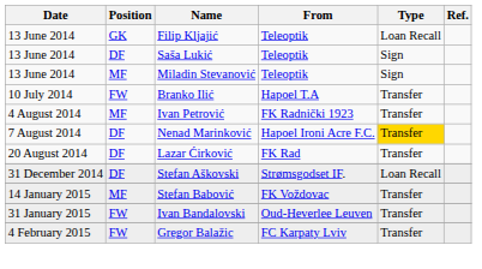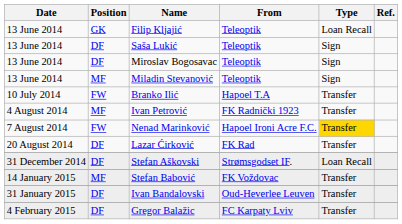 <table class="wikitable">
 <tr>
 <th>Date</th>
 <th>Position</th>
 <th>Name</th>
 <th>From</th>
 <th>Type</th>
 <th>Ref.</th>
 </tr>
 <tr>
 <td>13 June 2014</td>
 <td><a href='#'>GK</a></td>
 <td> <a href='#'>Filip Kljajić</a></td>
 <td> <a href='#'>Teleoptik</a></td>
 <td>Loan Recall</td>
 <td></td>
 </tr>
 <tr>
 <td>13 June 2014</td>
 <td><a href='#'>DF</a></td>
 <td> <a href='#'>Saša Lukić</a></td>
+<td> <a href='#'>Teleoptik</a></td>
+<td>Sign</td>
+<td></td>
+</tr>
+<tr>
+<td>13 June 2014</td>
+<td><a href='#'>DF</a></td>
+<td> Miroslav Bogosavac</td>
 <td> <a href='#'>Teleoptik</a></td>
 <td>Sign</td>
 <td></td>
 </tr>
 <tr>
 <td>13 June 2014</td>
 <td><a href='#'>MF</a></td>
 <td> <a href='#'>Miladin Stevanović</a></td>
 <td> <a href='#'>Teleoptik</a></td>
 <td>Sign</td>
 <td></td>
 </tr>
 <tr>
 <td>10 July 2014</td>
 <td><a href='#'>FW</a></td>
 <td> <a href='#'>Branko Ilić</a></td>
 <td> <a href='#'>Hapoel T.A</a></td>
 <td>Transfer</td>
 <td></td>
 </tr>
 <tr>
 <td>4 August 2014</td>
 <td><a href='#'>MF</a></td>
 <td> <a href='#'>Ivan Petrović</a></td>
 <td> <a href='#'>FK Radnički 1923</a></td>
 <td>Transfer</td>
 <td></td>
 </tr>
 <tr>
 <td>7 August 2014</td>
-<td><a href='#'>DF</a></td>
+<td><a href='#'>FW</a></td>
 <td> <a href='#'>Nenad Marinković</a></td>
 <td> <a href='#'>Hapoel Ironi Acre F.C.</a></td>
 <td style="background: gold;">Transfer</td>
 <td></td>
 </tr>
 <tr>
 <td>20 August 2014</td>
 <td><a href='#'>DF</a></td>
 <td> <a href='#'>Lazar Ćirković</a></td>
 <td> <a href='#'>FK Rad</a></td>
 <td>Transfer</td>
 <td></td>
 </tr>
 <tr>
 </tr>
 <tr bgcolor=#EEEEEE>
 <td>31 December 2014</td>
 <td><a href='#'>DF</a></td>
 <td> <a href='#'>Stefan Aškovski</a></td>
 <td> <a href='#'>Strømsgodset IF</a>.</td>
 <td>Loan Recall</td>
 <td></td>
 </tr>
 <tr>
 </tr>
 <tr bgcolor=#EEEEEE>
 <td>14 January 2015</td>
 <td><a href='#'>MF</a></td>
 <td> <a href='#'>Stefan Babović</a></td>
 <td> <a href='#'>FK Voždovac</a></td>
 <td>Transfer</td>
 <td></td>
 </tr>
 <tr>
 </tr>
 <tr bgcolor=#EEEEEE>
 <td>31 January 2015</td>
-<td><a href='#'>FW</a></td>
+<td><a href='#'>DF</a></td>
 <td> <a href='#'>Ivan Bandalovski</a></td>
 <td> <a href='#'>Oud-Heverlee Leuven</a></td>
 <td>Transfer</td>
 <td></td>
 </tr>
 <tr>
 </tr>
 <tr bgcolor=#EEEEEE>
 <td>4 February 2015</td>
-<td><a href='#'>FW</a></td>
+<td><a href='#'>DF</a></td>
 <td> <a href='#'>Gregor Balažic</a></td>
 <td> <a href='#'>FC Karpaty Lviv</a></td>
 <td>Transfer</td>
 <td></td>
 </tr>
 </table>
